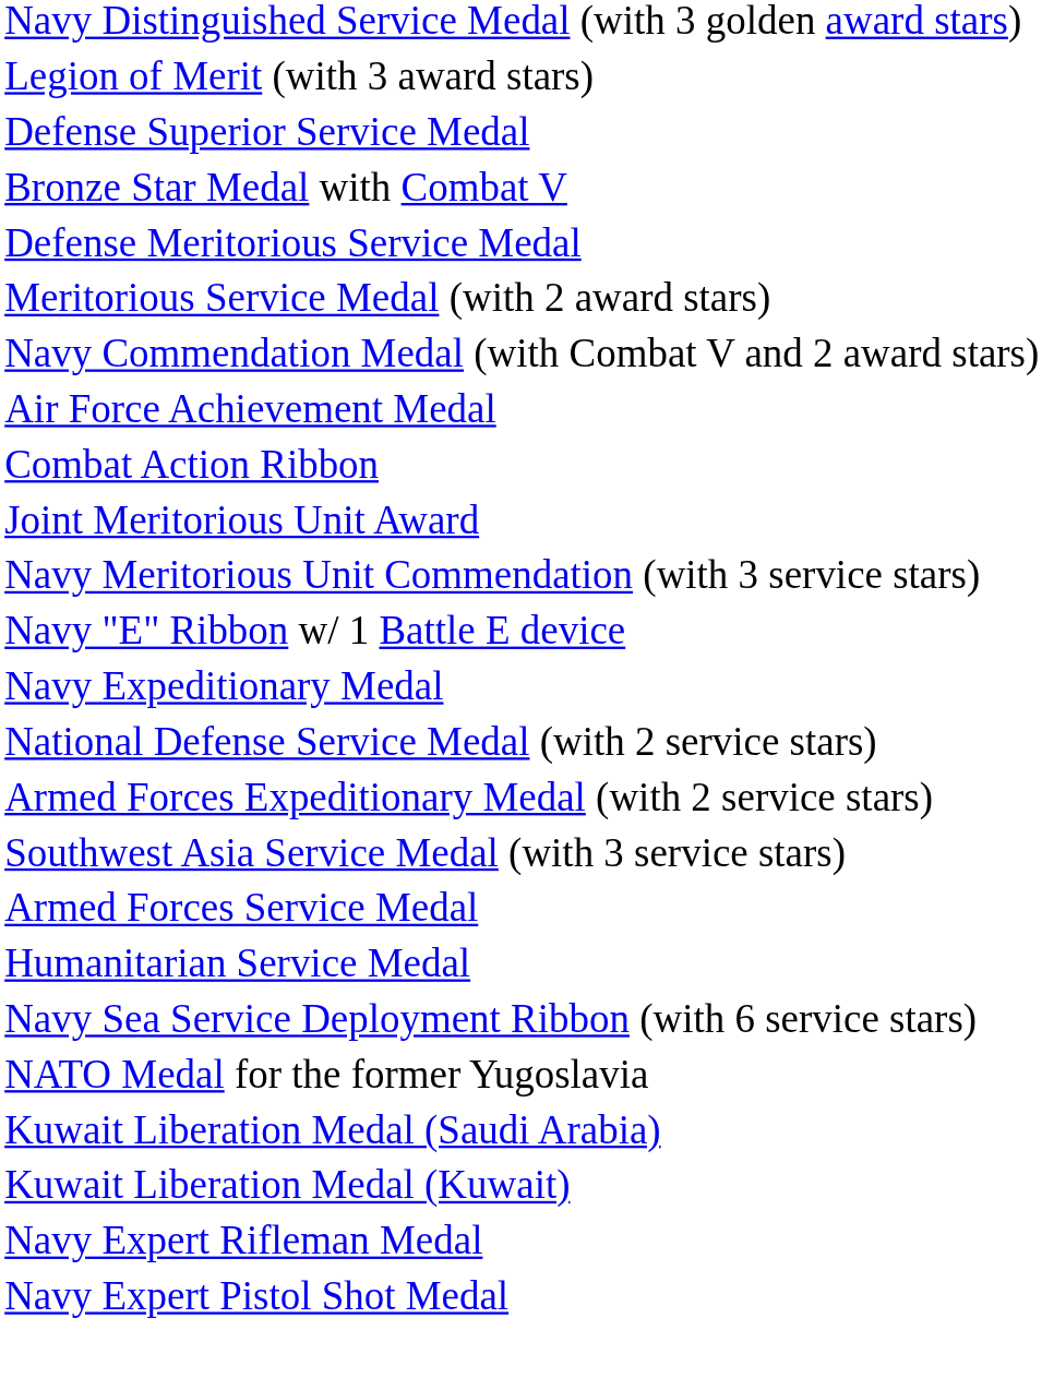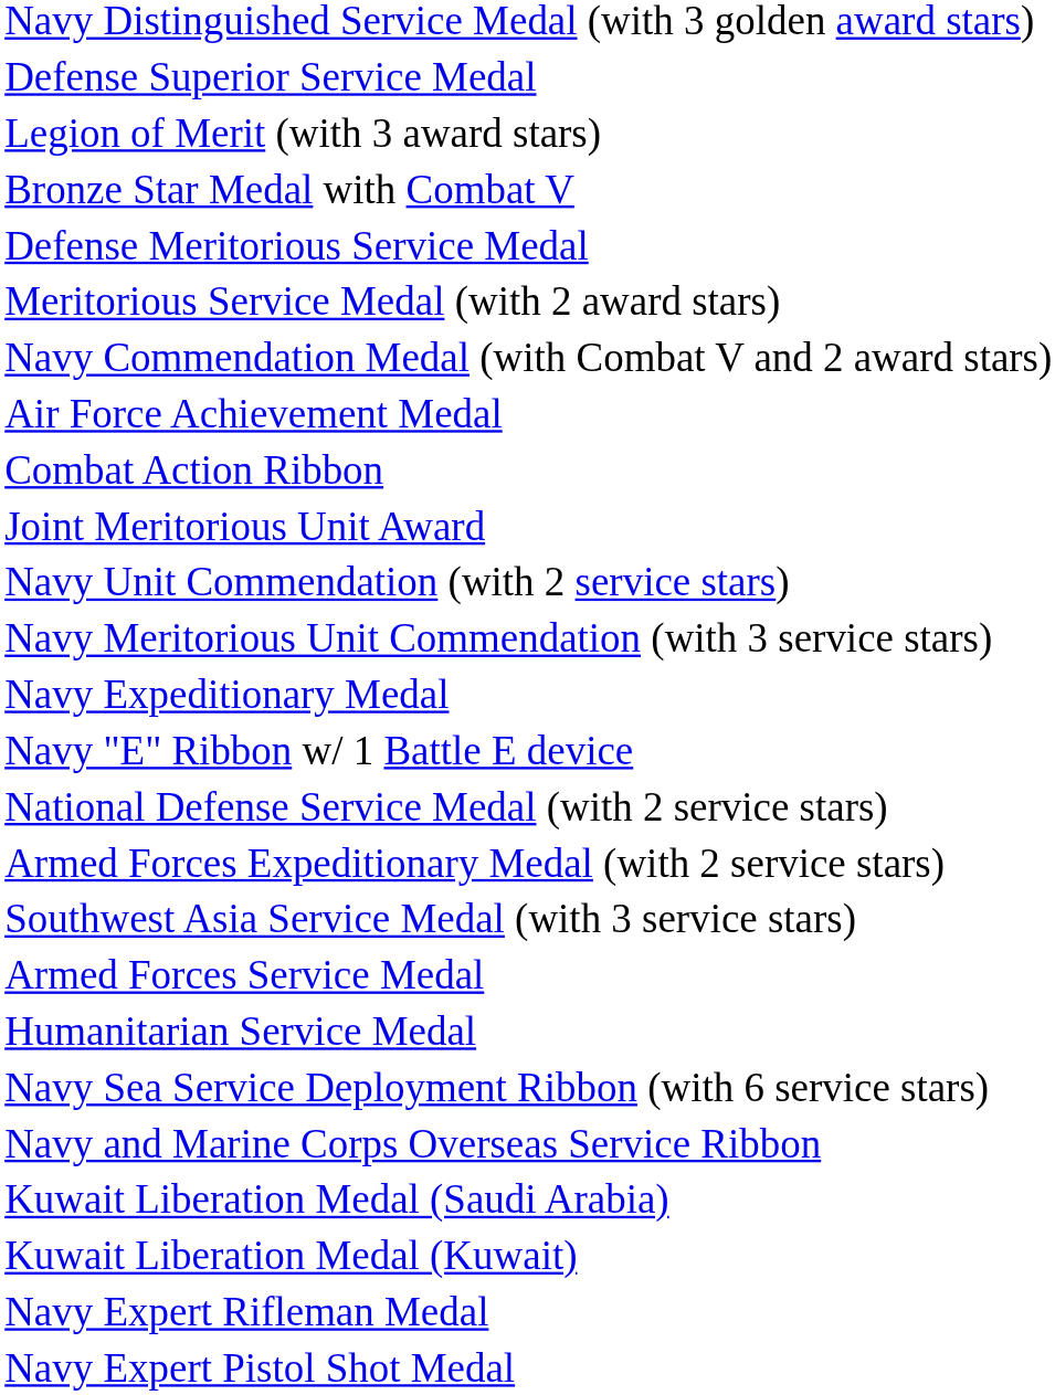 <table>
 <tr>
 <td></td>
 <td><a href='#'>Navy Distinguished Service Medal</a> (with 3 golden <a href='#'>award stars</a>)</td>
 </tr>
 <tr>
 <td></td>
-<td><a href='#'>Legion of Merit</a> (with 3 award stars)</td>
+<td><a href='#'>Defense Superior Service Medal</a></td>
 </tr>
 <tr>
 <td></td>
-<td><a href='#'>Defense Superior Service Medal</a></td>
+<td><a href='#'>Legion of Merit</a> (with 3 award stars)</td>
 </tr>
 <tr>
 <td></td>
 <td><a href='#'>Bronze Star Medal</a> with <a href='#'>Combat V</a></td>
 </tr>
 <tr>
 <td></td>
 <td><a href='#'>Defense Meritorious Service Medal</a></td>
 </tr>
 <tr>
 <td></td>
 <td><a href='#'>Meritorious Service Medal</a> (with 2 award stars)</td>
 </tr>
 <tr>
 <td><span></span><span></span></td>
 <td><a href='#'>Navy Commendation Medal</a> (with Combat V and 2 award stars)</td>
 </tr>
 <tr>
 <td></td>
 <td><a href='#'>Air Force Achievement Medal</a></td>
 </tr>
 <tr>
 <td></td>
 <td><a href='#'>Combat Action Ribbon</a></td>
 </tr>
 <tr>
 <td></td>
 <td><a href='#'>Joint Meritorious Unit Award</a></td>
 </tr>
 <tr>
 <td></td>
+<td><a href='#'>Navy Unit Commendation</a> (with 2 <a href='#'>service stars</a>)</td>
+</tr>
+<tr>
+<td></td>
 <td><a href='#'>Navy Meritorious Unit Commendation</a> (with 3 service stars)</td>
 </tr>
 <tr>
 <td></td>
-<td><a href='#'>Navy "E" Ribbon</a> w/ 1 <a href='#'>Battle E device</a></td>
+<td><a href='#'>Navy Expeditionary Medal</a></td>
 </tr>
 <tr>
 <td></td>
-<td><a href='#'>Navy Expeditionary Medal</a></td>
+<td><a href='#'>Navy "E" Ribbon</a> w/ 1 <a href='#'>Battle E device</a></td>
 </tr>
 <tr>
 <td></td>
 <td><a href='#'>National Defense Service Medal</a> (with 2 service stars)</td>
 </tr>
 <tr>
 <td></td>
 <td><a href='#'>Armed Forces Expeditionary Medal</a> (with 2 service stars)</td>
 </tr>
 <tr>
 <td></td>
 <td><a href='#'>Southwest Asia Service Medal</a> (with 3 service stars)</td>
 </tr>
 <tr>
 <td></td>
 <td><a href='#'>Armed Forces Service Medal</a></td>
 </tr>
 <tr>
 <td></td>
 <td><a href='#'>Humanitarian Service Medal</a></td>
 </tr>
 <tr>
 <td></td>
 <td><a href='#'>Navy Sea Service Deployment Ribbon</a> (with 6 service stars)</td>
 </tr>
 <tr>
 <td></td>
-<td><a href='#'>NATO Medal</a> for the former Yugoslavia</td>
+<td><a href='#'>Navy and Marine Corps Overseas Service Ribbon</a></td>
 </tr>
 <tr>
 <td></td>
 <td><a href='#'>Kuwait Liberation Medal (Saudi Arabia)</a></td>
 </tr>
 <tr>
 <td></td>
 <td><a href='#'>Kuwait Liberation Medal (Kuwait)</a></td>
 </tr>
 <tr>
 <td></td>
 <td><a href='#'>Navy Expert Rifleman Medal</a></td>
 </tr>
 <tr>
 <td></td>
 <td><a href='#'>Navy Expert Pistol Shot Medal</a></td>
 </tr>
 </table>
